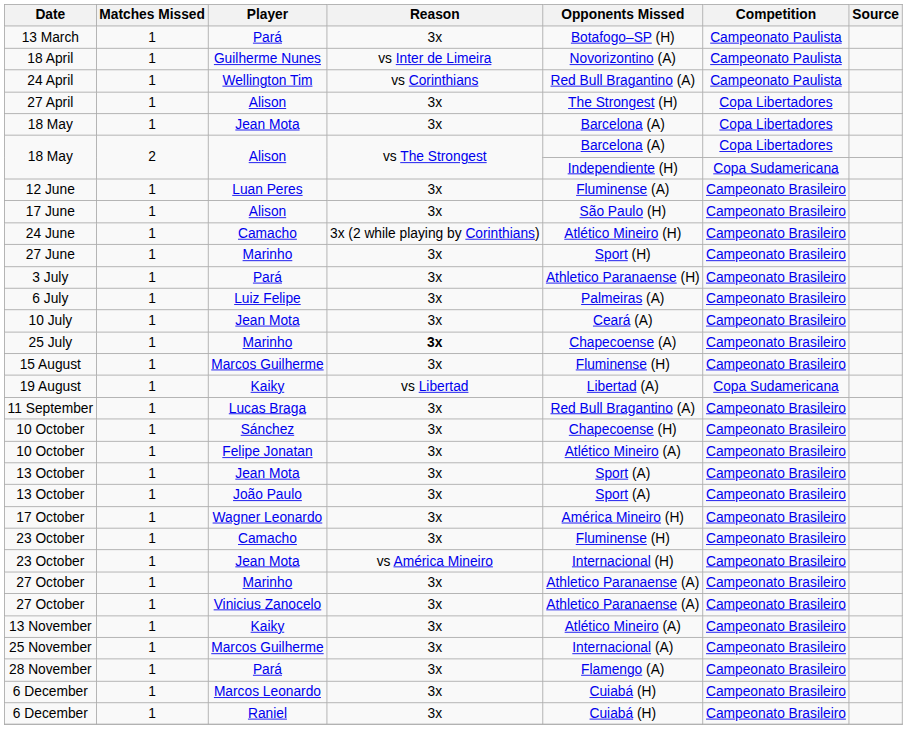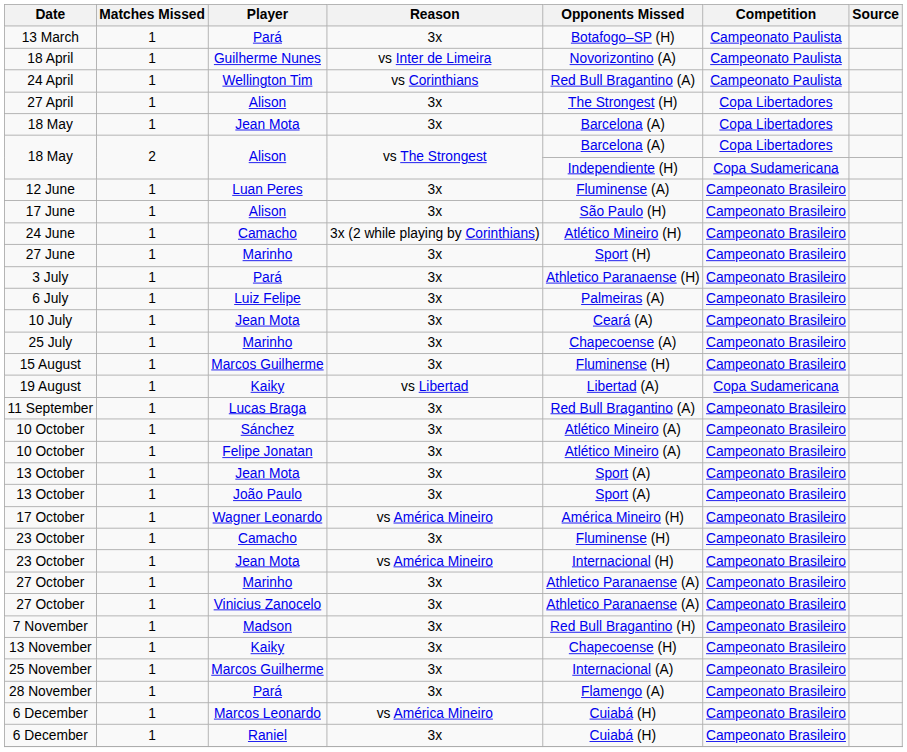 <table class="wikitable" style="text-align: center">
 <tr>
 <th>Date</th>
 <th>Matches Missed</th>
 <th>Player</th>
 <th>Reason</th>
 <th>Opponents Missed</th>
 <th>Competition</th>
 <th>Source</th>
 </tr>
 <tr>
 <td>13 March</td>
 <td>1</td>
 <td><a href='#'>Pará</a></td>
 <td>3x </td>
 <td><a href='#'>Botafogo–SP</a> (H)</td>
 <td><a href='#'>Campeonato Paulista</a></td>
 <td></td>
 </tr>
 <tr>
 <td>18 April</td>
 <td>1</td>
 <td><a href='#'>Guilherme Nunes</a></td>
 <td> vs <a href='#'>Inter de Limeira</a></td>
 <td><a href='#'>Novorizontino</a> (A)</td>
 <td><a href='#'>Campeonato Paulista</a></td>
 <td></td>
 </tr>
 <tr>
 <td>24 April</td>
 <td>1</td>
 <td><a href='#'>Wellington Tim</a></td>
 <td> vs <a href='#'>Corinthians</a></td>
 <td><a href='#'>Red Bull Bragantino</a> (A)</td>
 <td><a href='#'>Campeonato Paulista</a></td>
 <td></td>
 </tr>
 <tr>
 <td>27 April</td>
 <td>1</td>
 <td><a href='#'>Alison</a></td>
 <td>3x </td>
 <td><a href='#'>The Strongest</a> (H)</td>
 <td><a href='#'>Copa Libertadores</a></td>
 <td></td>
 </tr>
 <tr>
 <td>18 May</td>
 <td>1</td>
 <td><a href='#'>Jean Mota</a></td>
 <td>3x </td>
 <td><a href='#'>Barcelona</a> (A)</td>
 <td><a href='#'>Copa Libertadores</a></td>
 <td></td>
 </tr>
 <tr>
 <td rowspan=2>18 May</td>
 <td rowspan=2>2</td>
 <td rowspan=2><a href='#'>Alison</a></td>
 <td rowspan=2> vs <a href='#'>The Strongest</a></td>
 <td><a href='#'>Barcelona</a> (A)</td>
 <td><a href='#'>Copa Libertadores</a></td>
 <td></td>
 </tr>
 <tr>
 <td><a href='#'>Independiente</a> (H)</td>
 <td><a href='#'>Copa Sudamericana</a></td>
 <td></td>
 </tr>
 <tr>
 <td>12 June</td>
 <td>1</td>
 <td><a href='#'>Luan Peres</a></td>
 <td>3x </td>
 <td><a href='#'>Fluminense</a> (A)</td>
 <td><a href='#'>Campeonato Brasileiro</a></td>
 <td></td>
 </tr>
 <tr>
 <td>17 June</td>
 <td>1</td>
 <td><a href='#'>Alison</a></td>
 <td>3x </td>
 <td><a href='#'>São Paulo</a> (H)</td>
 <td><a href='#'>Campeonato Brasileiro</a></td>
 <td></td>
 </tr>
 <tr>
 <td>24 June</td>
 <td>1</td>
 <td><a href='#'>Camacho</a></td>
 <td>3x  (2 while playing by <a href='#'>Corinthians</a>)</td>
 <td><a href='#'>Atlético Mineiro</a> (H)</td>
 <td><a href='#'>Campeonato Brasileiro</a></td>
 <td></td>
 </tr>
 <tr>
 <td>27 June</td>
 <td>1</td>
 <td><a href='#'>Marinho</a></td>
 <td>3x </td>
 <td><a href='#'>Sport</a> (H)</td>
 <td><a href='#'>Campeonato Brasileiro</a></td>
 <td></td>
 </tr>
 <tr>
 <td>3 July</td>
 <td>1</td>
 <td><a href='#'>Pará</a></td>
 <td>3x </td>
 <td><a href='#'>Athletico Paranaense</a> (H)</td>
 <td><a href='#'>Campeonato Brasileiro</a></td>
 <td></td>
 </tr>
 <tr>
 <td>6 July</td>
 <td>1</td>
 <td><a href='#'>Luiz Felipe</a></td>
 <td>3x </td>
 <td><a href='#'>Palmeiras</a> (A)</td>
 <td><a href='#'>Campeonato Brasileiro</a></td>
 <td></td>
 </tr>
 <tr>
 <td>10 July</td>
 <td>1</td>
 <td><a href='#'>Jean Mota</a></td>
 <td>3x </td>
 <td><a href='#'>Ceará</a> (A)</td>
 <td><a href='#'>Campeonato Brasileiro</a></td>
 <td></td>
 </tr>
 <tr>
 <td>25 July</td>
 <td>1</td>
 <td><a href='#'>Marinho</a></td>
-<td><strong>3x </strong></td>
+<td>3x </td>
 <td><a href='#'>Chapecoense</a> (A)</td>
 <td><a href='#'>Campeonato Brasileiro</a></td>
 <td></td>
 </tr>
 <tr>
 <td>15 August</td>
 <td>1</td>
 <td><a href='#'>Marcos Guilherme</a></td>
 <td>3x </td>
 <td><a href='#'>Fluminense</a> (H)</td>
 <td><a href='#'>Campeonato Brasileiro</a></td>
 <td></td>
 </tr>
 <tr>
 <td>19 August</td>
 <td>1</td>
 <td><a href='#'>Kaiky</a></td>
 <td> vs <a href='#'>Libertad</a></td>
 <td><a href='#'>Libertad</a> (A)</td>
 <td><a href='#'>Copa Sudamericana</a></td>
 <td></td>
 </tr>
 <tr>
 <td>11 September</td>
 <td>1</td>
 <td><a href='#'>Lucas Braga</a></td>
 <td>3x </td>
 <td><a href='#'>Red Bull Bragantino</a> (A)</td>
 <td><a href='#'>Campeonato Brasileiro</a></td>
 <td></td>
 </tr>
 <tr>
 <td>10 October</td>
 <td>1</td>
 <td><a href='#'>Sánchez</a></td>
 <td>3x </td>
-<td><a href='#'>Chapecoense</a> (H)</td>
+<td><a href='#'>Atlético Mineiro</a> (A)</td>
 <td><a href='#'>Campeonato Brasileiro</a></td>
 <td></td>
 </tr>
 <tr>
 <td>10 October</td>
 <td>1</td>
 <td><a href='#'>Felipe Jonatan</a></td>
 <td>3x </td>
 <td><a href='#'>Atlético Mineiro</a> (A)</td>
 <td><a href='#'>Campeonato Brasileiro</a></td>
 <td></td>
 </tr>
 <tr>
 <td>13 October</td>
 <td>1</td>
 <td><a href='#'>Jean Mota</a></td>
 <td>3x </td>
 <td><a href='#'>Sport</a> (A)</td>
 <td><a href='#'>Campeonato Brasileiro</a></td>
 <td></td>
 </tr>
 <tr>
 <td>13 October</td>
 <td>1</td>
 <td><a href='#'>João Paulo</a></td>
 <td>3x </td>
 <td><a href='#'>Sport</a> (A)</td>
 <td><a href='#'>Campeonato Brasileiro</a></td>
 <td></td>
 </tr>
 <tr>
 <td>17 October</td>
 <td>1</td>
 <td><a href='#'>Wagner Leonardo</a></td>
-<td>3x </td>
+<td> vs <a href='#'>América Mineiro</a></td>
 <td><a href='#'>América Mineiro</a> (H)</td>
 <td><a href='#'>Campeonato Brasileiro</a></td>
 <td></td>
 </tr>
 <tr>
 <td>23 October</td>
 <td>1</td>
 <td><a href='#'>Camacho</a></td>
 <td>3x </td>
 <td><a href='#'>Fluminense</a> (H)</td>
 <td><a href='#'>Campeonato Brasileiro</a></td>
 <td></td>
 </tr>
 <tr>
 <td>23 October</td>
 <td>1</td>
 <td><a href='#'>Jean Mota</a></td>
 <td> vs <a href='#'>América Mineiro</a></td>
 <td><a href='#'>Internacional</a> (H)</td>
 <td><a href='#'>Campeonato Brasileiro</a></td>
 <td></td>
 </tr>
 <tr>
 <td>27 October</td>
 <td>1</td>
 <td><a href='#'>Marinho</a></td>
 <td>3x </td>
 <td><a href='#'>Athletico Paranaense</a> (A)</td>
 <td><a href='#'>Campeonato Brasileiro</a></td>
 <td></td>
 </tr>
 <tr>
 <td>27 October</td>
 <td>1</td>
 <td><a href='#'>Vinicius Zanocelo</a></td>
 <td>3x </td>
 <td><a href='#'>Athletico Paranaense</a> (A)</td>
 <td><a href='#'>Campeonato Brasileiro</a></td>
 <td></td>
 </tr>
 <tr>
+<td>7 November</td>
+<td>1</td>
+<td><a href='#'>Madson</a></td>
+<td>3x </td>
+<td><a href='#'>Red Bull Bragantino</a> (H)</td>
+<td><a href='#'>Campeonato Brasileiro</a></td>
+<td></td>
+</tr>
+<tr>
 <td>13 November</td>
 <td>1</td>
 <td><a href='#'>Kaiky</a></td>
 <td>3x </td>
-<td><a href='#'>Atlético Mineiro</a> (A)</td>
+<td><a href='#'>Chapecoense</a> (H)</td>
 <td><a href='#'>Campeonato Brasileiro</a></td>
 <td></td>
 </tr>
 <tr>
 <td>25 November</td>
 <td>1</td>
 <td><a href='#'>Marcos Guilherme</a></td>
 <td>3x </td>
 <td><a href='#'>Internacional</a> (A)</td>
 <td><a href='#'>Campeonato Brasileiro</a></td>
 <td></td>
 </tr>
 <tr>
 <td>28 November</td>
 <td>1</td>
 <td><a href='#'>Pará</a></td>
 <td>3x </td>
 <td><a href='#'>Flamengo</a> (A)</td>
 <td><a href='#'>Campeonato Brasileiro</a></td>
 <td></td>
 </tr>
 <tr>
 <td>6 December</td>
 <td>1</td>
 <td><a href='#'>Marcos Leonardo</a></td>
-<td>3x </td>
+<td> vs <a href='#'>América Mineiro</a></td>
 <td><a href='#'>Cuiabá</a> (H)</td>
 <td><a href='#'>Campeonato Brasileiro</a></td>
 <td></td>
 </tr>
 <tr>
 <td>6 December</td>
 <td>1</td>
 <td><a href='#'>Raniel</a></td>
 <td>3x </td>
 <td><a href='#'>Cuiabá</a> (H)</td>
 <td><a href='#'>Campeonato Brasileiro</a></td>
 <td></td>
 </tr>
 <tr>
 </tr>
 </table>
